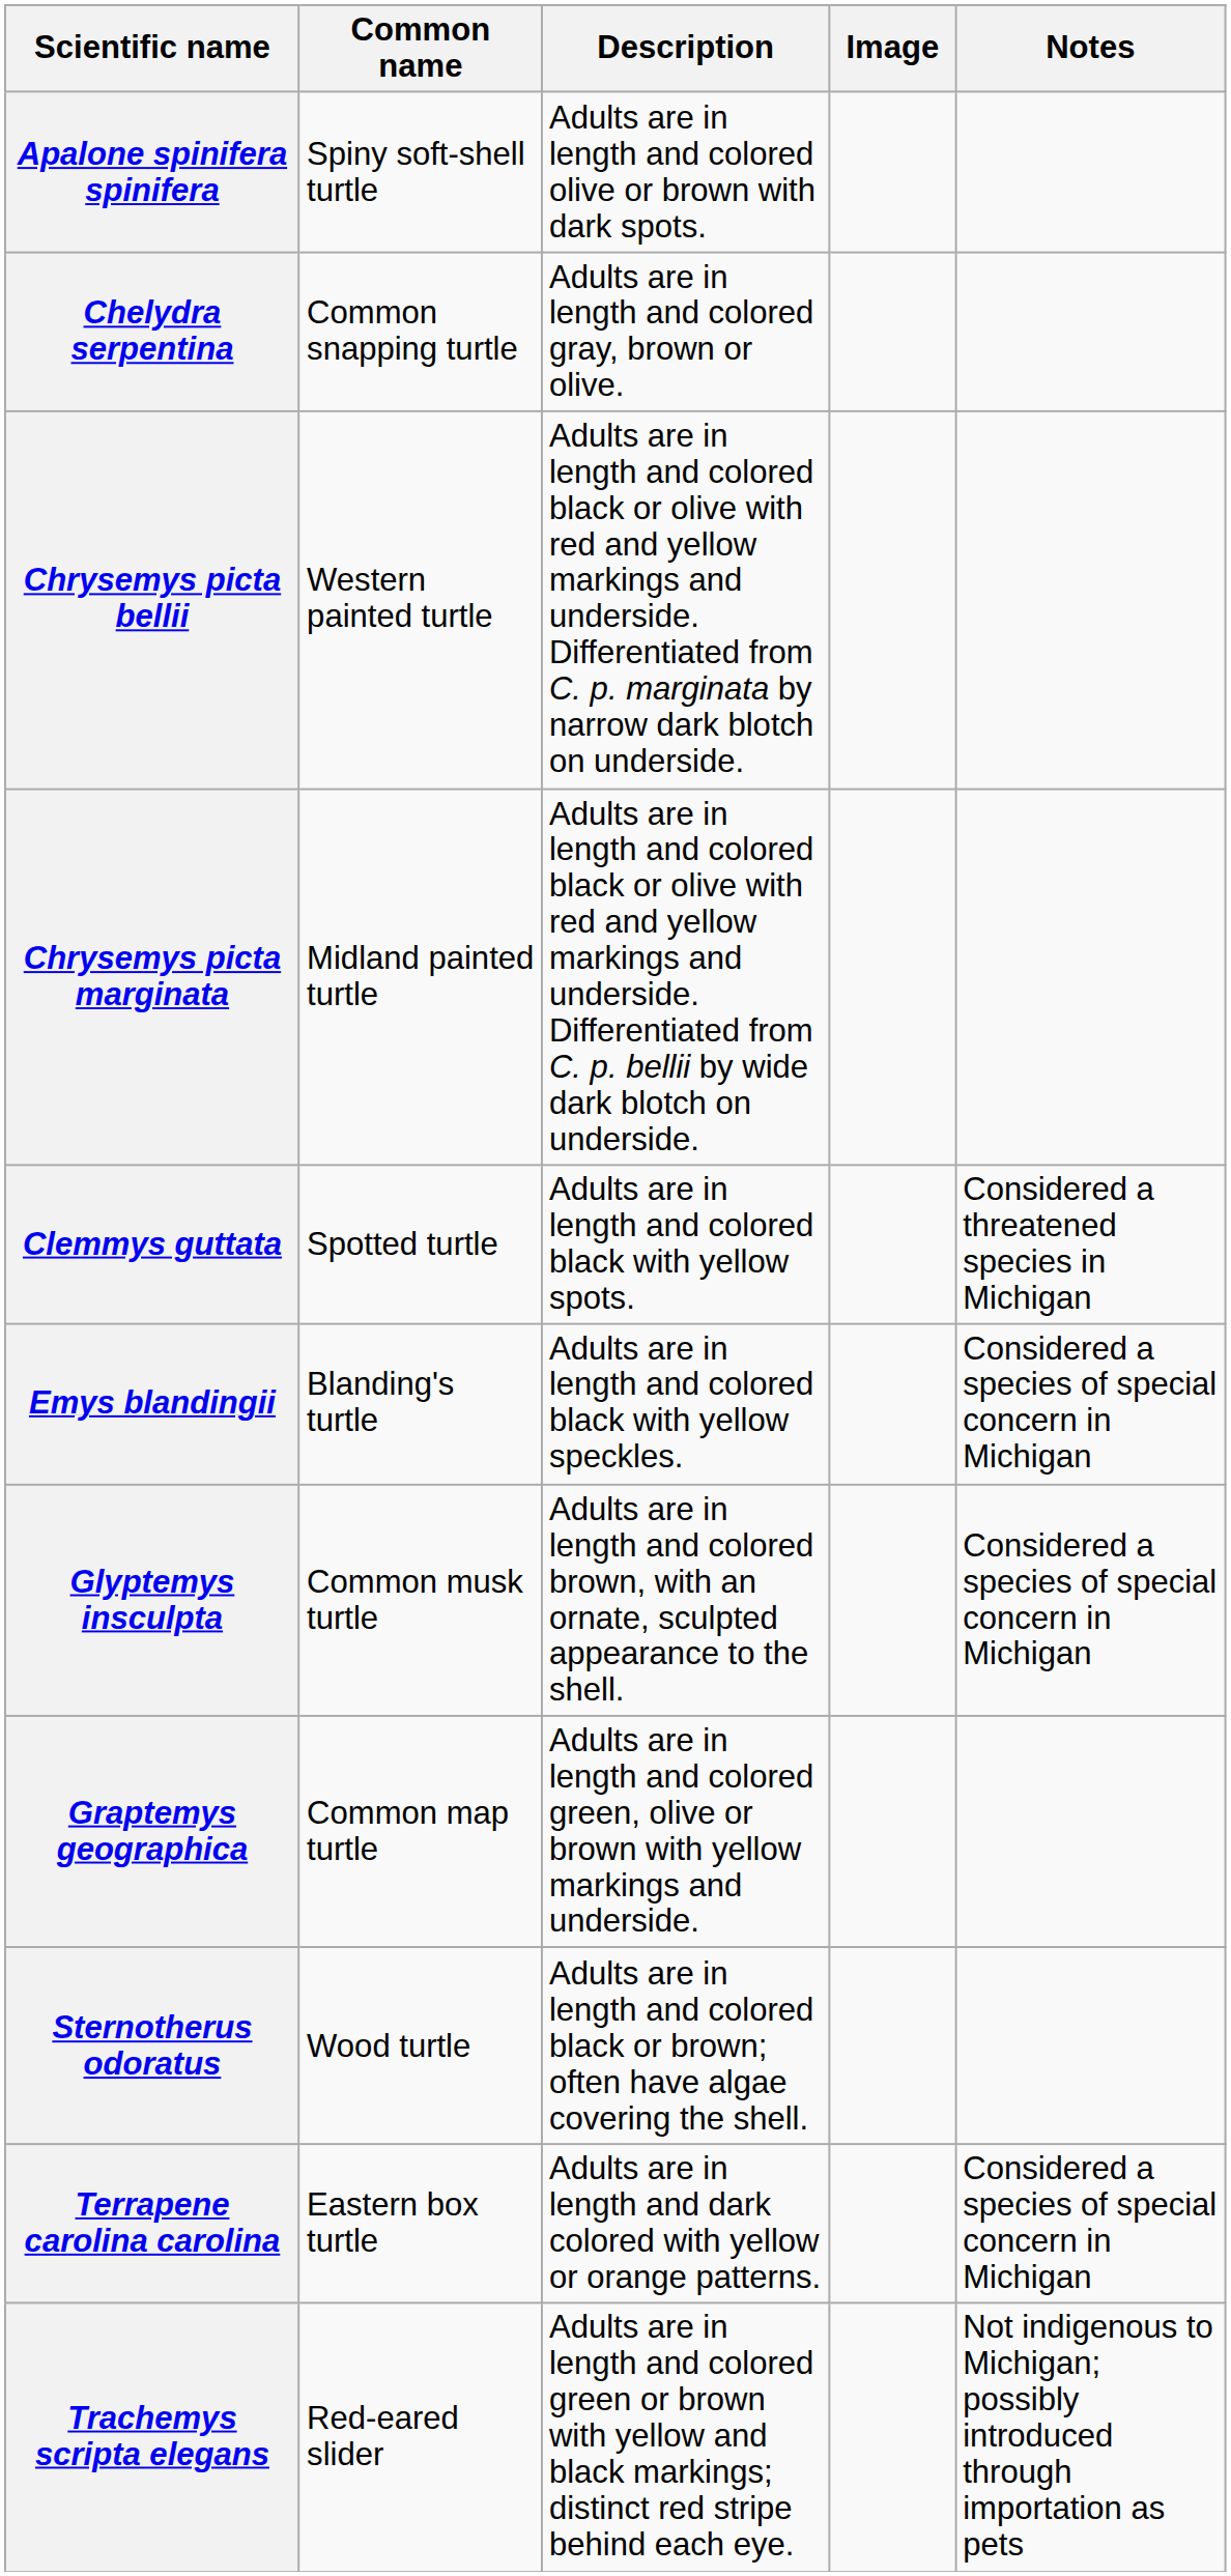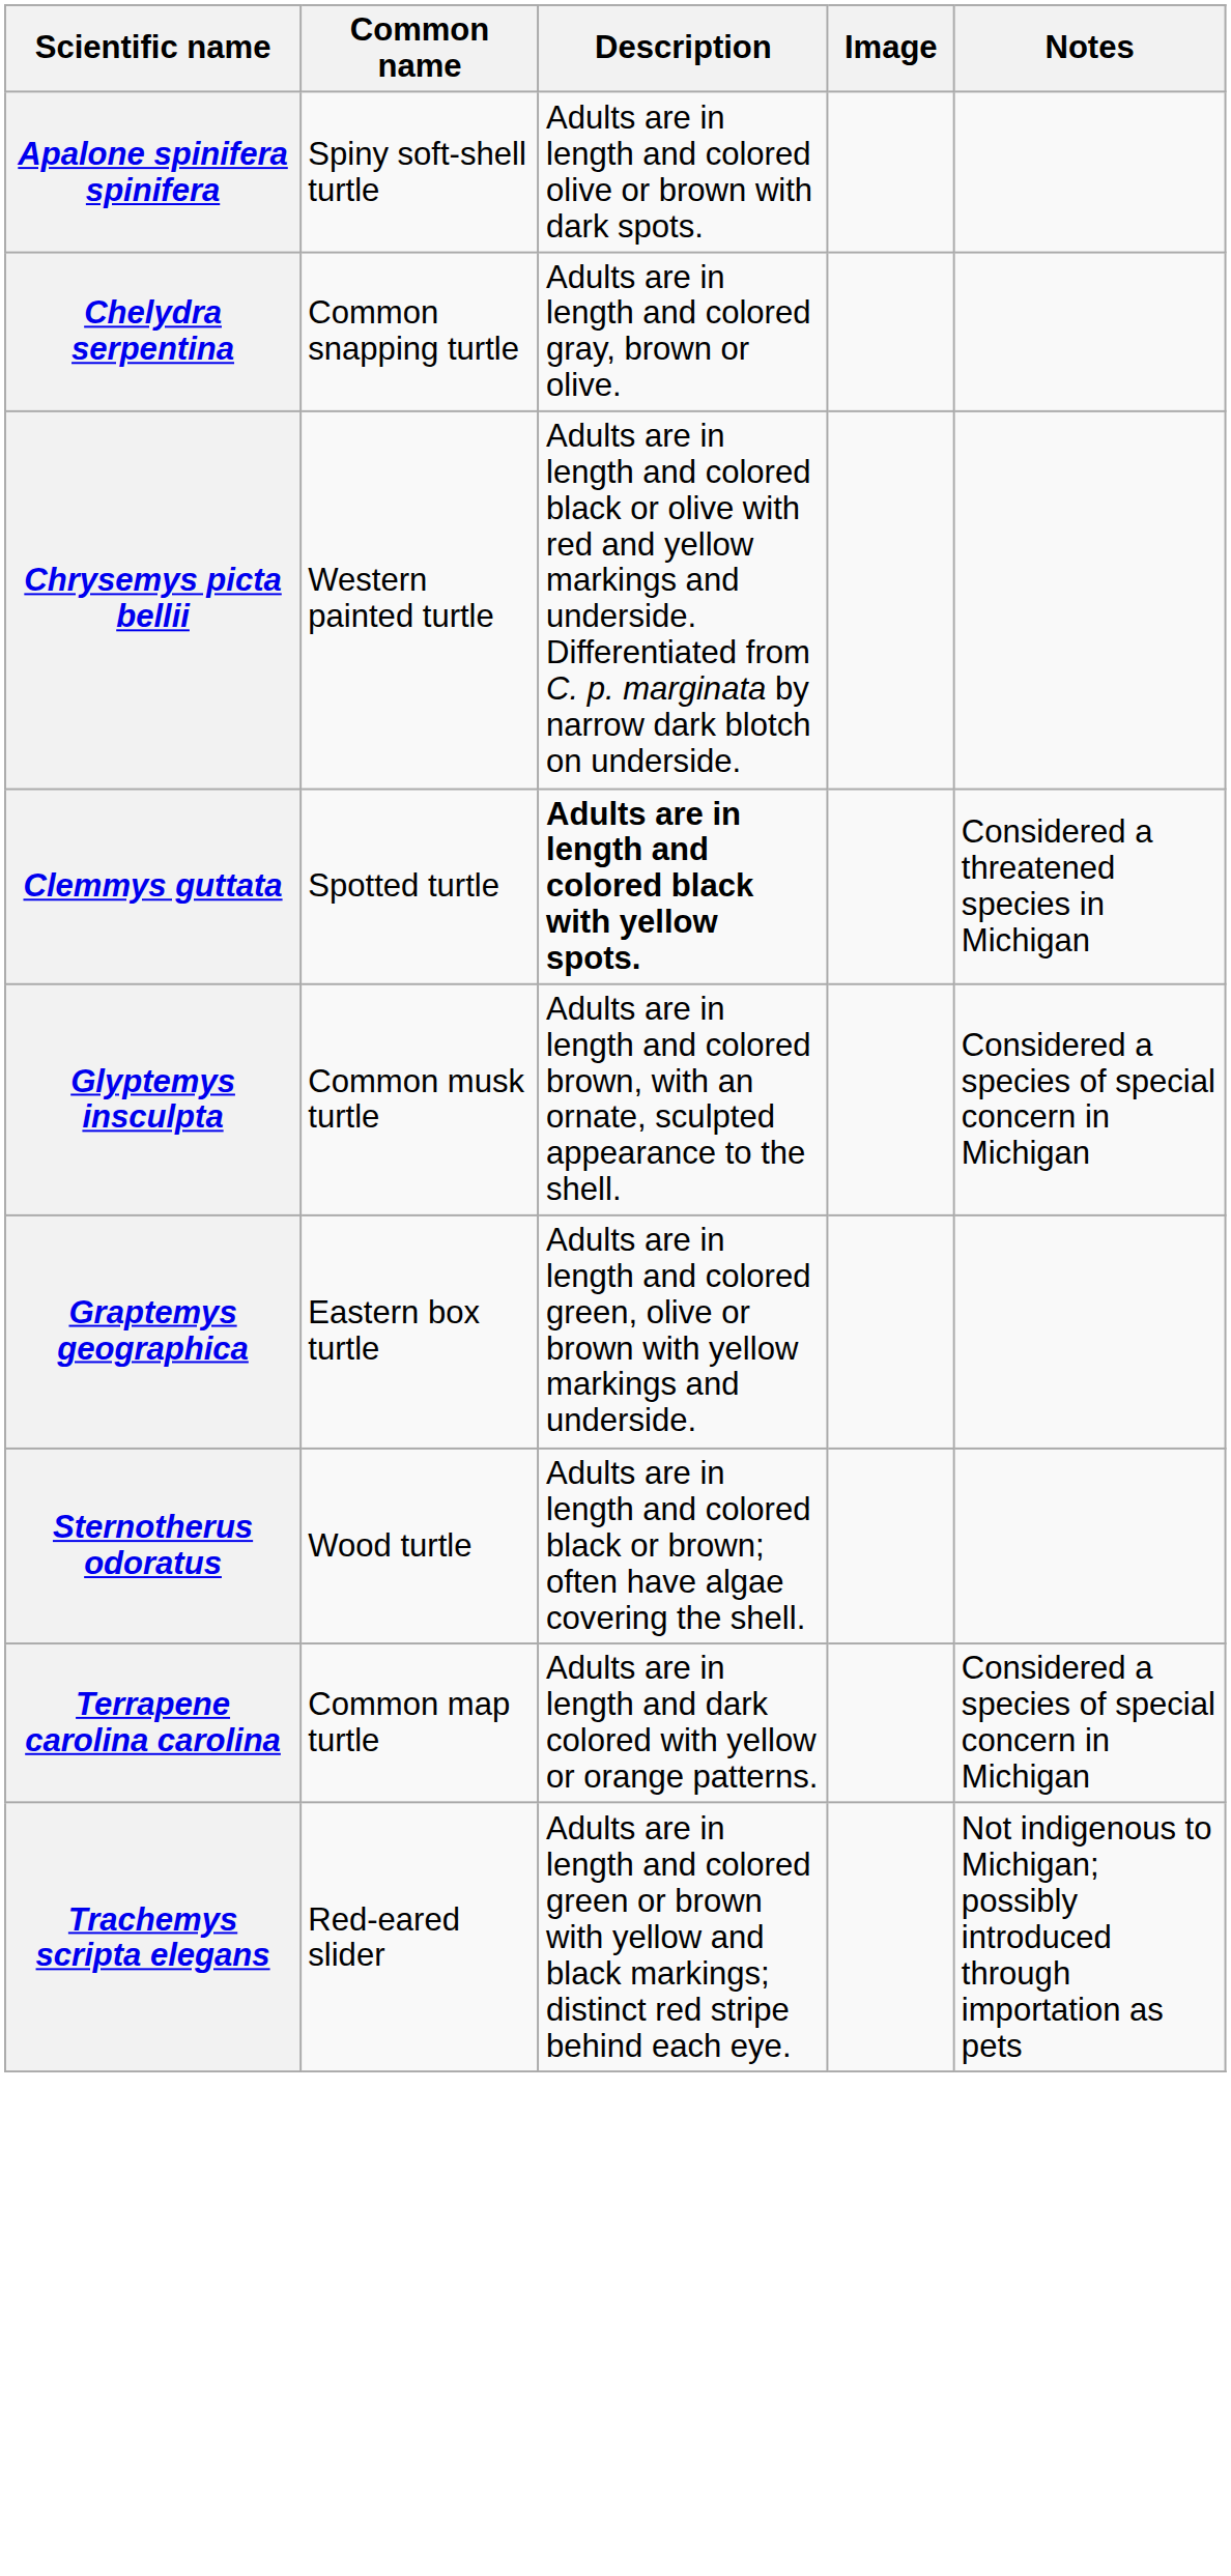 <table class="wikitable sortable plainrowheaders">
 <tr>
 <th scope="col" width="225">Scientific name</th>
 <th scope="col" width="200">Common name</th>
 <th scope="col" class="unsortable" width="225">Description</th>
 <th scope="col" class="unsortable" width="75">Image</th>
 <th scope="col" class="unsortable" width="225">Notes</th>
 </tr>
 <tr>
 <th scope="row"><em><a href='#'>Apalone spinifera spinifera</a></em></th>
 <td>Spiny soft-shell turtle</td>
 <td>Adults are  in length and colored olive or brown with dark spots.</td>
 <td></td>
 <td></td>
 </tr>
 <tr>
 <th scope="row"><em><a href='#'>Chelydra serpentina</a></em></th>
 <td>Common snapping turtle</td>
 <td>Adults are  in length and colored gray, brown or olive.</td>
 <td></td>
 <td></td>
 </tr>
 <tr>
 <th scope="row"><em><a href='#'>Chrysemys picta bellii</a></em></th>
 <td>Western painted turtle</td>
 <td>Adults are  in length and colored black or olive with red and yellow markings and underside. Differentiated from <em>C. p. marginata</em> by narrow dark blotch on underside.</td>
 <td></td>
 <td></td>
 </tr>
 <tr>
-<th scope="row"><em><a href='#'>Chrysemys picta marginata</a></em></th>
-<td>Midland painted turtle</td>
-<td>Adults are  in length and colored black or olive with red and yellow markings and underside. Differentiated from <em>C. p. bellii</em> by wide dark blotch on underside.</td>
-<td></td>
-<td></td>
-</tr>
-<tr>
 <th scope="row"><em><a href='#'>Clemmys guttata</a></em></th>
 <td>Spotted turtle</td>
-<td>Adults are  in length and colored black with yellow spots.</td>
+<td><strong>Adults are  in length and colored black with yellow spots.</strong></td>
 <td></td>
 <td>Considered a threatened species in Michigan</td>
-</tr>
-<tr>
-<th scope="row"><em><a href='#'>Emys blandingii</a></em></th>
-<td>Blanding's turtle</td>
-<td>Adults are  in length and colored black with yellow speckles.</td>
-<td></td>
-<td>Considered a species of special concern in Michigan</td>
 </tr>
 <tr>
 <th scope="row"><em><a href='#'>Glyptemys insculpta</a></em></th>
 <td>Common musk turtle</td>
 <td>Adults are  in length and colored brown, with an ornate, sculpted appearance to the shell.</td>
 <td></td>
 <td>Considered a species of special concern in Michigan</td>
 </tr>
 <tr>
 <th scope="row"><em><a href='#'>Graptemys geographica</a></em></th>
-<td>Common map turtle</td>
+<td>Eastern box turtle</td>
 <td>Adults are  in length and colored green, olive or brown with yellow markings and underside.</td>
 <td></td>
 <td></td>
 </tr>
 <tr>
 <th scope="row"><em><a href='#'>Sternotherus odoratus</a></em></th>
 <td>Wood turtle</td>
 <td>Adults are  in length and colored black or brown; often have algae covering the shell.</td>
 <td></td>
 <td></td>
 </tr>
 <tr>
 <th scope="row"><em><a href='#'>Terrapene carolina carolina</a></em></th>
-<td>Eastern box turtle</td>
+<td>Common map turtle</td>
 <td>Adults are  in length and dark colored with yellow or orange patterns.</td>
 <td></td>
 <td>Considered a species of special concern in Michigan</td>
 </tr>
 <tr>
 <th scope="row"><em><a href='#'>Trachemys scripta elegans</a></em></th>
 <td>Red-eared slider</td>
 <td>Adults are  in length and colored green or brown with yellow and black markings; distinct red stripe behind each eye.</td>
 <td></td>
 <td>Not indigenous to Michigan; possibly introduced through importation as pets</td>
 </tr>
 <tr>
 </tr>
 </table>
